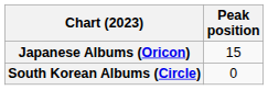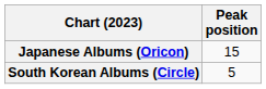 <table class="wikitable sortable plainrowheaders" style="text-align:center">
 <tr>
 <th scope="col">Chart (2023)</th>
 <th scope="col">Peak<br>position</th>
 </tr>
 <tr>
 <th scope="row">Japanese Albums (<a href='#'>Oricon</a>)</th>
 <td>15</td>
 </tr>
 <tr>
 <th scope="row">South Korean Albums (<a href='#'>Circle</a>)</th>
-<td>0</td>
+<td>5</td>
 </tr>
 </table>
